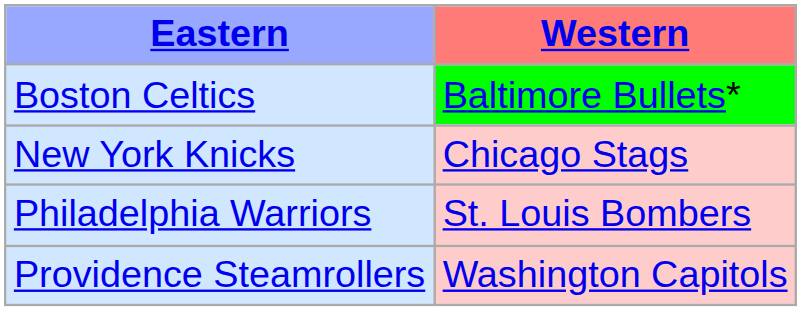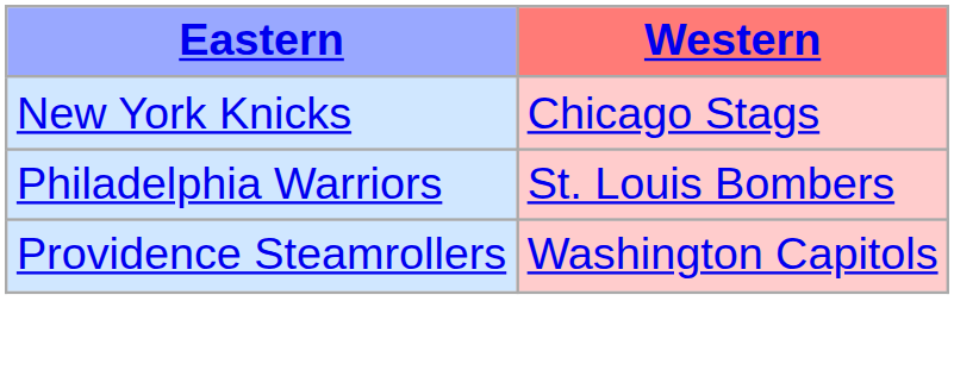 <table class="wikitable">
 <tr>
 <th style="background-color: #99A8FF;"><a href='#'>Eastern</a></th>
 <th style="background-color: #FF7B77;"><a href='#'>Western</a></th>
-</tr>
-<tr>
-<td style="background-color: #D0E7FF;"><a href='#'>Boston Celtics</a></td>
-<td style="background-color: #00FF00;"><a href='#'>Baltimore Bullets</a>*</td>
 </tr>
 <tr>
 <td style="background-color: #D0E7FF;"><a href='#'>New York Knicks</a></td>
 <td style="background-color: #FFCCCC;"><a href='#'>Chicago Stags</a></td>
 </tr>
 <tr>
 <td style="background-color: #D0E7FF;"><a href='#'>Philadelphia Warriors</a></td>
 <td style="background-color: #FFCCCC;"><a href='#'>St. Louis Bombers</a></td>
 </tr>
 <tr>
 <td style="background-color: #D0E7FF;"><a href='#'>Providence Steamrollers</a></td>
 <td style="background-color: #FFCCCC;"><a href='#'>Washington Capitols</a></td>
 </tr>
 </table>
